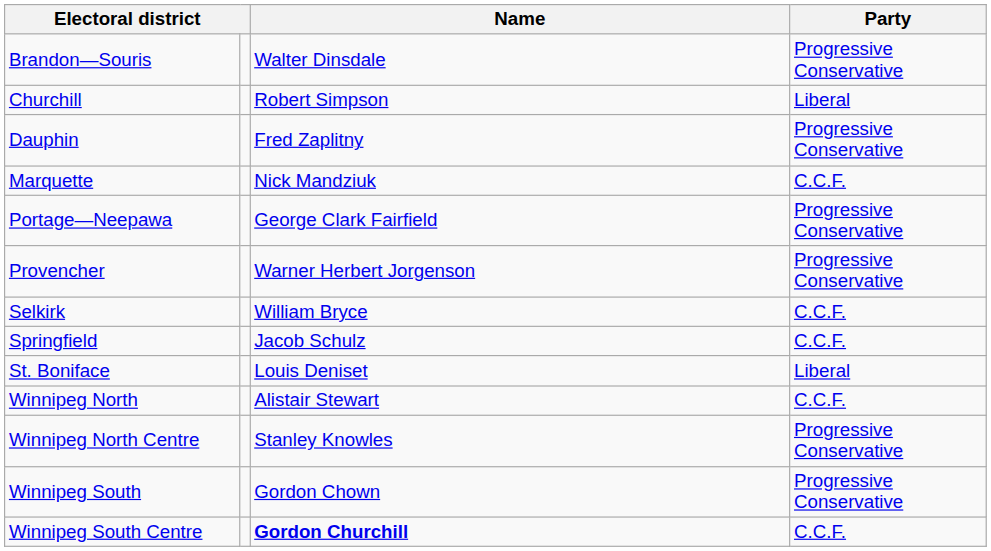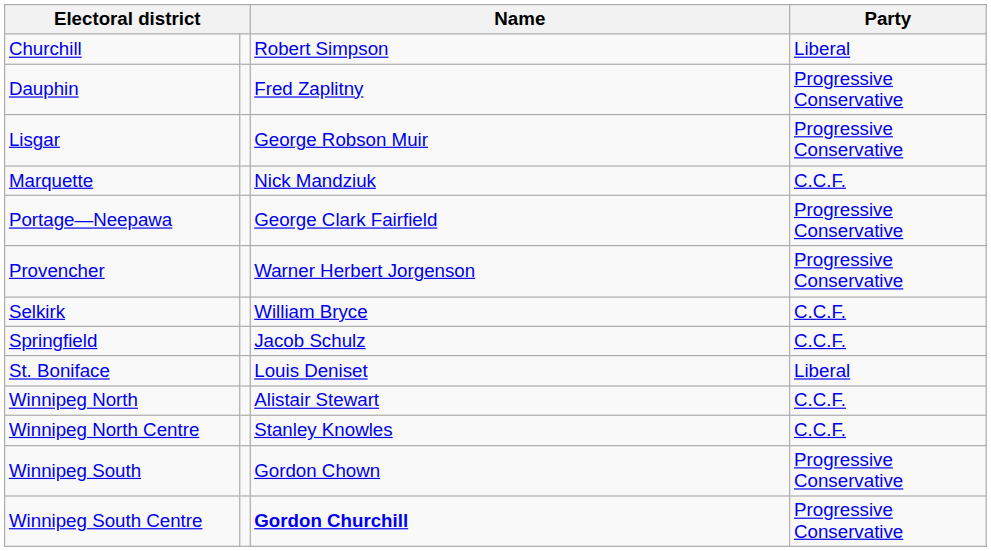 <table class="wikitable" width=95%>
 <tr>
 <th colspan=2 width=25%>Electoral district</th>
 <th>Name</th>
 <th width=20%>Party</th>
-</tr>
-<tr>
-<td width=24%><a href='#'>Brandon—Souris</a></td>
-<td></td>
-<td><a href='#'>Walter Dinsdale</a></td>
-<td><a href='#'>Progressive Conservative</a></td>
 </tr>
 <tr>
 <td><a href='#'>Churchill</a></td>
 <td></td>
 <td><a href='#'>Robert Simpson</a></td>
 <td><a href='#'>Liberal</a></td>
 </tr>
 <tr>
 <td><a href='#'>Dauphin</a></td>
 <td></td>
 <td><a href='#'>Fred Zaplitny</a></td>
+<td><a href='#'>Progressive Conservative</a></td>
+</tr>
+<tr>
+<td><a href='#'>Lisgar</a></td>
+<td></td>
+<td><a href='#'>George Robson Muir</a></td>
 <td><a href='#'>Progressive Conservative</a></td>
 </tr>
 <tr>
 <td><a href='#'>Marquette</a></td>
 <td></td>
 <td><a href='#'>Nick Mandziuk</a></td>
 <td><a href='#'>C.C.F.</a></td>
 </tr>
 <tr>
 <td><a href='#'>Portage—Neepawa</a></td>
 <td></td>
 <td><a href='#'>George Clark Fairfield</a></td>
 <td><a href='#'>Progressive Conservative</a></td>
 </tr>
 <tr>
 <td><a href='#'>Provencher</a></td>
 <td></td>
 <td><a href='#'>Warner Herbert Jorgenson</a></td>
 <td><a href='#'>Progressive Conservative</a></td>
 </tr>
 <tr>
 <td><a href='#'>Selkirk</a></td>
 <td></td>
 <td><a href='#'>William Bryce</a></td>
 <td><a href='#'>C.C.F.</a></td>
 </tr>
 <tr>
 <td><a href='#'>Springfield</a></td>
 <td></td>
 <td><a href='#'>Jacob Schulz</a></td>
 <td><a href='#'>C.C.F.</a></td>
 </tr>
 <tr>
 <td><a href='#'>St. Boniface</a></td>
 <td></td>
 <td><a href='#'>Louis Deniset</a></td>
 <td><a href='#'>Liberal</a></td>
 </tr>
 <tr>
 <td><a href='#'>Winnipeg North</a></td>
 <td></td>
 <td><a href='#'>Alistair Stewart</a></td>
 <td><a href='#'>C.C.F.</a></td>
 </tr>
 <tr>
 <td><a href='#'>Winnipeg North Centre</a></td>
 <td></td>
 <td><a href='#'>Stanley Knowles</a></td>
-<td><a href='#'>Progressive Conservative</a></td>
+<td><a href='#'>C.C.F.</a></td>
 </tr>
 <tr>
 <td><a href='#'>Winnipeg South</a></td>
 <td></td>
 <td><a href='#'>Gordon Chown</a></td>
 <td><a href='#'>Progressive Conservative</a></td>
 </tr>
 <tr>
 <td><a href='#'>Winnipeg South Centre</a></td>
 <td></td>
 <td><strong><a href='#'>Gordon Churchill</a></strong></td>
-<td><a href='#'>C.C.F.</a></td>
+<td><a href='#'>Progressive Conservative</a></td>
 </tr>
 </table>
